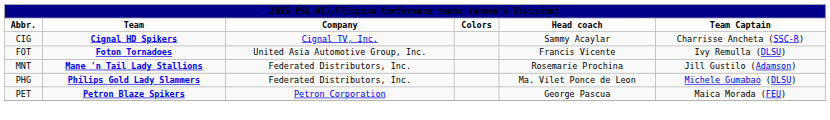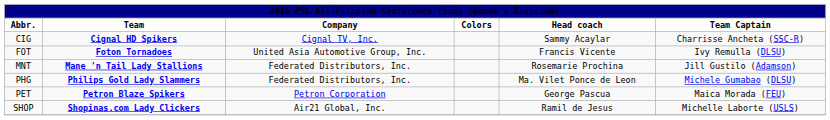 <table class="wikitable" style="width:100%; text-align:left">
 <tr>
 <th style=background:#00008B colspan=6><span>2015 PSL All-Filipino Conference teams (Women's Division)</span></th>
 </tr>
 <tr>
 <th style="background:white">Abbr.</th>
 <th style="background:white">Team</th>
 <th style="background:white">Company</th>
 <th style="background:white">Colors</th>
 <th style="background:white">Head coach</th>
 <th style="background:white">Team Captain</th>
 </tr>
 <tr>
 <td align=center>CIG</td>
 <td align=center><strong><a href='#'>Cignal HD Spikers</a></strong></td>
 <td align=center><a href='#'>Cignal TV, Inc.</a></td>
 <td align=center> </td>
 <td align=center>Sammy Acaylar</td>
 <td align=center>Charrisse Ancheta (<a href='#'>SSC-R</a>)</td>
 </tr>
 <tr>
 <td align=center>FOT</td>
 <td align=center><strong><a href='#'>Foton Tornadoes</a></strong></td>
 <td align=center>United Asia Automotive Group, Inc.</td>
 <td align=center>  </td>
 <td align=center>Francis Vicente</td>
 <td align=center>Ivy Remulla (<a href='#'>DLSU</a>)</td>
 </tr>
 <tr>
 <td align=center>MNT</td>
 <td align=center><strong><a href='#'>Mane 'n Tail Lady Stallions</a></strong></td>
 <td align=center>Federated Distributors, Inc.</td>
 <td align=center>  </td>
 <td align=center>Rosemarie Prochina</td>
 <td align=center>Jill Gustilo (<a href='#'>Adamson</a>)</td>
 </tr>
 <tr>
 <td align=center>PHG</td>
 <td align=center><strong><a href='#'>Philips Gold Lady Slammers</a></strong></td>
 <td align=center>Federated Distributors, Inc.</td>
 <td align=center>  </td>
 <td align=center>Ma. Vilet Ponce de Leon</td>
 <td align=center><a href='#'>Michele Gumabao</a> (<a href='#'>DLSU</a>)</td>
 </tr>
 <tr>
 <td align=center>PET</td>
 <td align=center><strong><a href='#'>Petron Blaze Spikers</a></strong></td>
 <td align=center><a href='#'>Petron Corporation</a></td>
 <td align=center>  </td>
 <td align=center>George Pascua</td>
 <td align=center>Maica Morada (<a href='#'>FEU</a>)</td>
 </tr>
 <tr>
+<td align=center>SHOP</td>
+<td align=center><strong><a href='#'>Shopinas.com Lady Clickers</a></strong></td>
+<td align=center>Air21 Global, Inc.</td>
+<td align=center>  </td>
+<td align=center>Ramil de Jesus</td>
+<td align=center>Michelle Laborte (<a href='#'>USLS</a>)</td>
+</tr>
+<tr>
 </tr>
 </table>
